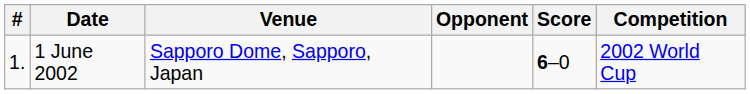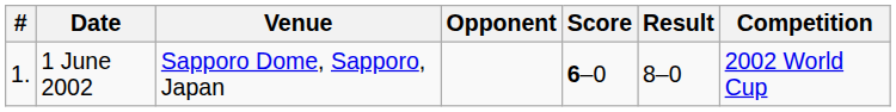 <table class="wikitable" align=center>
 <tr>
 <th>#</th>
 <th>Date</th>
 <th>Venue</th>
 <th>Opponent</th>
 <th>Score</th>
+<th>Result</th>
 <th>Competition</th>
 </tr>
 <tr>
 <td>1.</td>
 <td>1 June 2002</td>
 <td><a href='#'>Sapporo Dome</a>, <a href='#'>Sapporo</a>, Japan</td>
 <td></td>
 <td><strong>6</strong>–0</td>
+<td>8–0</td>
 <td><a href='#'>2002 World Cup</a></td>
 </tr>
 </table>
